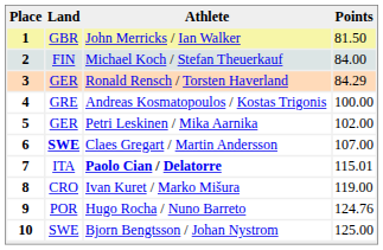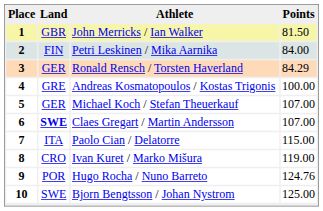 <table style="border-style:solid; border-width:1px; border-color:#808080; background-color:#EFEFEF;" cellspacing="2" cellpadding="2" width="420">
 <tr bgcolor="#EFEFEF">
 <th>Place</th>
 <th>Land</th>
 <th>Athlete</th>
 <th>Points</th>
 </tr>
 <tr align="center" valign="top" bgcolor="#F7F6A8">
 <th>1</th>
 <td><a href='#'>GBR</a></td>
 <td align="left"><a href='#'>John Merricks</a> / <a href='#'>Ian Walker</a></td>
 <td align="left">81.50</td>
 </tr>
 <tr align="center" valign="top" bgcolor="#DCE5E5">
 <th>2</th>
 <td><a href='#'>FIN</a></td>
-<td align="left"><a href='#'>Michael Koch</a> / <a href='#'>Stefan Theuerkauf</a></td>
+<td align="left"><a href='#'>Petri Leskinen</a> / <a href='#'>Mika Aarnika</a></td>
 <td align="left">84.00</td>
 </tr>
 <tr align="center" valign="top" bgcolor="#FFDAB9">
 <th>3</th>
 <td><a href='#'>GER</a></td>
 <td align="left"><a href='#'>Ronald Rensch</a> / <a href='#'>Torsten Haverland</a></td>
 <td align="left">84.29</td>
 </tr>
 <tr align="center" valign="top" bgcolor="#FFFFFF">
 <th>4</th>
 <td><a href='#'>GRE</a></td>
 <td align="left"><a href='#'>Andreas Kosmatopoulos</a> / <a href='#'>Kostas Trigonis</a></td>
 <td align="left">100.00</td>
 </tr>
 <tr align="center" valign="top" bgcolor="#FFFFFF">
 <th>5</th>
 <td><a href='#'>GER</a></td>
-<td align="left"><a href='#'>Petri Leskinen</a> / <a href='#'>Mika Aarnika</a></td>
-<td align="left">102.00</td>
+<td align="left"><a href='#'>Michael Koch</a> / <a href='#'>Stefan Theuerkauf</a></td>
+<td align="left">107.00</td>
 </tr>
 <tr align="center" valign="top" bgcolor="#FFFFFF">
 <th>6</th>
 <td><strong><a href='#'>SWE</a></strong></td>
 <td align="left"><a href='#'>Claes Gregart</a> / <a href='#'>Martin Andersson</a></td>
 <td align="left">107.00</td>
 </tr>
 <tr align="center" valign="top" bgcolor="#FFFFFF">
 <th>7</th>
 <td><a href='#'>ITA</a></td>
-<td align="left"><strong><a href='#'>Paolo Cian</a> / <a href='#'>Delatorre</a></strong></td>
-<td align="left">115.01</td>
+<td align="left"><a href='#'>Paolo Cian</a> / <a href='#'>Delatorre</a></td>
+<td align="left">115.00</td>
 </tr>
 <tr align="center" valign="top" bgcolor="#FFFFFF">
 <th>8</th>
 <td><a href='#'>CRO</a></td>
 <td align="left"><a href='#'>Ivan Kuret</a> / <a href='#'>Marko Mišura</a></td>
 <td align="left">119.00</td>
 </tr>
 <tr align="center" valign="top" bgcolor="#FFFFFF">
 <th>9</th>
 <td><a href='#'>POR</a></td>
 <td align="left"><a href='#'>Hugo Rocha</a> / <a href='#'>Nuno Barreto</a></td>
 <td align="left">124.76</td>
 </tr>
 <tr align="center" valign="top" bgcolor="#FFFFFF">
 <th>10</th>
 <td><a href='#'>SWE</a></td>
 <td align="left"><a href='#'>Bjorn Bengtsson</a> / <a href='#'>Johan Nystrom</a></td>
 <td align="left">125.00</td>
 </tr>
 <tr align="center" valign="top" bgcolor="#FFDAB9">
 </tr>
 </table>
